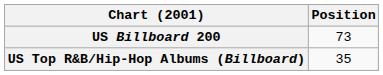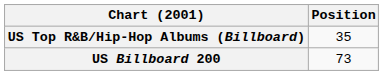 <table class="wikitable sortable plainrowheaders" style="text-align:center">
 <tr>
 <th scope="col">Chart (2001)</th>
 <th scope="col">Position</th>
 </tr>
 <tr>
+<th scope="row">US Top R&B/Hip-Hop Albums (<em>Billboard</em>)</th>
+<td>35</td>
+</tr>
+<tr>
 <th scope="row">US <em>Billboard</em> 200</th>
 <td>73</td>
 </tr>
-<tr>
-<th scope="row">US Top R&B/Hip-Hop Albums (<em>Billboard</em>)</th>
-<td>35</td>
-</tr>
 </table>
